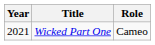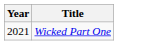 <table class="wikitable">
 <tr>
 <th>Year</th>
 <th>Title</th>
-<th>Role</th>
 </tr>
 <tr>
 <td>2021</td>
 <td><em><a href='#'>Wicked Part One</a></em></td>
-<td>Cameo</td>
 </tr>
 </table>
